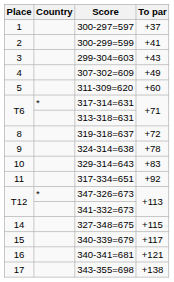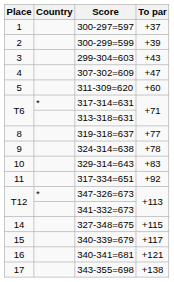 <table class="wikitable" style="font-size:95%;">
 <tr>
 <th>Place</th>
 <th>Country</th>
 <th>Score</th>
 <th>To par</th>
 </tr>
 <tr>
 <td align=center>1</td>
 <td></td>
 <td>300-297=597</td>
 <td align=center>+37</td>
 </tr>
 <tr>
 <td align=center>2</td>
 <td></td>
 <td>300-299=599</td>
-<td align=center>+41</td>
+<td align=center>+39</td>
 </tr>
 <tr>
 <td align=center>3</td>
 <td></td>
 <td>299-304=603</td>
 <td align=center>+43</td>
 </tr>
 <tr>
 <td align=center>4</td>
 <td></td>
 <td>307-302=609</td>
-<td align=center>+49</td>
+<td align=center>+47</td>
 </tr>
 <tr>
 <td align=center>5</td>
 <td></td>
 <td>311-309=620</td>
 <td align=center>+60</td>
 </tr>
 <tr>
 <td rowspan=2 align=center>T6</td>
 <td>*</td>
 <td>317-314=631</td>
 <td rowspan=2 align=center>+71</td>
 </tr>
 <tr>
 <td></td>
 <td>313-318=631</td>
 </tr>
 <tr>
 <td align=center>8</td>
 <td></td>
 <td>319-318=637</td>
-<td align=center>+72</td>
+<td align=center>+77</td>
 </tr>
 <tr>
 <td align=center>9</td>
 <td></td>
 <td>324-314=638</td>
 <td align=center>+78</td>
 </tr>
 <tr>
 <td align=center>10</td>
 <td></td>
 <td>329-314=643</td>
 <td align=center>+83</td>
 </tr>
 <tr>
 <td align=center>11</td>
 <td></td>
 <td>317-334=651</td>
 <td align=center>+92</td>
 </tr>
 <tr>
 <td rowspan=2 align=center>T12</td>
 <td>*</td>
 <td>347-326=673</td>
 <td rowspan=2 align=center>+113</td>
 </tr>
 <tr>
 <td></td>
 <td>341-332=673</td>
 </tr>
 <tr>
 <td align=center>14</td>
 <td></td>
 <td>327-348=675</td>
 <td align=center>+115</td>
 </tr>
 <tr>
 <td align=center>15</td>
 <td></td>
 <td>340-339=679</td>
 <td align=center>+117</td>
 </tr>
 <tr>
 <td align=center>16</td>
 <td></td>
 <td>340-341=681</td>
 <td align=center>+121</td>
 </tr>
 <tr>
 <td align=center>17</td>
 <td></td>
 <td>343-355=698</td>
 <td align=center>+138</td>
 </tr>
 </table>
